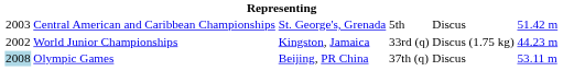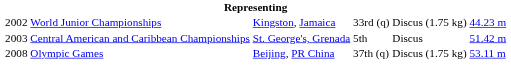 <table>
 <tr>
 <th colspan="6">Representing </th>
+</tr>
+<tr>
+<td>2002</td>
+<td><a href='#'>World Junior Championships</a></td>
+<td><a href='#'>Kingston</a>, <a href='#'>Jamaica</a></td>
+<td>33rd (q)</td>
+<td>Discus (1.75 kg)</td>
+<td><a href='#'>44.23 m</a></td>
 </tr>
 <tr>
 <td>2003</td>
 <td><a href='#'>Central American and Caribbean Championships</a></td>
 <td><a href='#'>St. George's, Grenada</a></td>
 <td>5th</td>
 <td>Discus</td>
 <td><a href='#'>51.42 m</a></td>
 </tr>
 <tr>
-<td>2002</td>
-<td><a href='#'>World Junior Championships</a></td>
-<td><a href='#'>Kingston</a>, <a href='#'>Jamaica</a></td>
-<td>33rd (q)</td>
-<td>Discus (1.75 kg)</td>
-<td><a href='#'>44.23 m</a></td>
-</tr>
-<tr>
-<td style="background: lightblue;">2008</td>
+<td>2008</td>
 <td><a href='#'>Olympic Games</a></td>
 <td><a href='#'>Beijing</a>, <a href='#'>PR China</a></td>
 <td>37th (q)</td>
-<td>Discus</td>
+<td>Discus (1.75 kg)</td>
 <td><a href='#'>53.11 m</a></td>
 </tr>
 </table>
